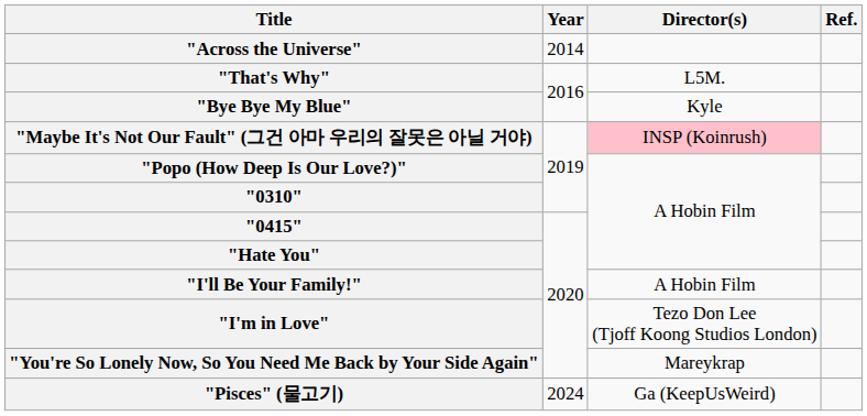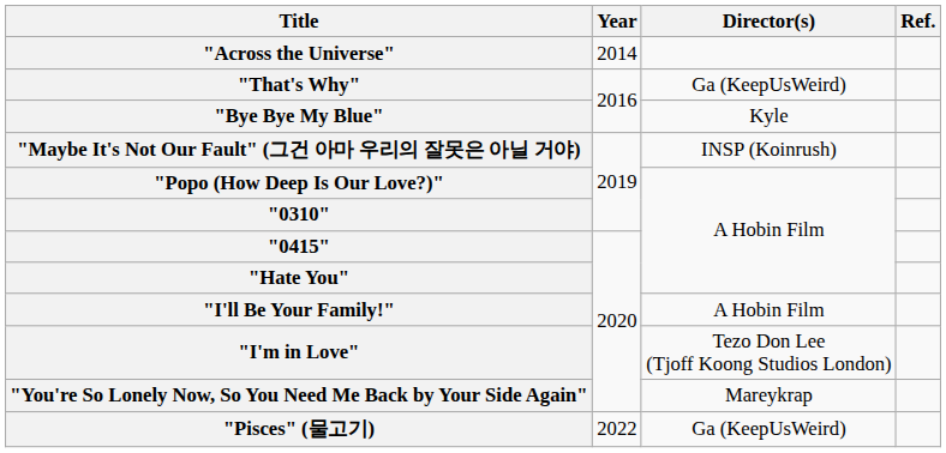 <table class="wikitable plainrowheaders" style="text-align:center; table-layout:fixed; margin-right:0">
 <tr>
 <th>Title</th>
 <th>Year</th>
 <th>Director(s)</th>
 <th>Ref.</th>
 </tr>
 <tr>
 <th scope="row">"Across the Universe" </th>
 <td>2014</td>
 <td></td>
 <td></td>
 </tr>
 <tr>
 <th scope="row">"That's Why"</th>
 <td rowspan="2">2016</td>
-<td>L5M.</td>
+<td>Ga (KeepUsWeird)</td>
 <td></td>
 </tr>
 <tr>
 <th scope="row">"Bye Bye My Blue"</th>
 <td>Kyle</td>
 <td></td>
 </tr>
 <tr>
 <th scope="row">"Maybe It's Not Our Fault" (그건 아마 우리의 잘못은 아닐 거야)</th>
 <td rowspan="3">2019</td>
-<td style="background: pink;">INSP (Koinrush)</td>
+<td>INSP (Koinrush)</td>
 <td></td>
 </tr>
 <tr>
 <th scope="row">"Popo (How Deep Is Our Love?)"</th>
 <td rowspan="4">A Hobin Film</td>
 <td></td>
 </tr>
 <tr>
 <th scope="row">"0310"</th>
 <td></td>
 </tr>
 <tr>
 <th scope="row">"0415"</th>
 <td rowspan="5">2020</td>
 <td></td>
 </tr>
 <tr>
 <th scope="row">"Hate You"</th>
 <td></td>
 </tr>
 <tr>
 <th scope="row">"I'll Be Your Family!"</th>
 <td>A Hobin Film</td>
 <td></td>
 </tr>
 <tr>
 <th scope="row">"I'm in Love"</th>
 <td>Tezo Don Lee<br>(Tjoff Koong Studios London)</td>
 <td></td>
 </tr>
 <tr>
 <th scope="row">"You're So Lonely Now, So You Need Me Back by Your Side Again"</th>
 <td>Mareykrap</td>
 <td></td>
 </tr>
 <tr>
 <th scope="row">"Pisces" (물고기)</th>
-<td>2024</td>
+<td>2022</td>
 <td>Ga (KeepUsWeird)</td>
 <td></td>
 </tr>
 </table>
